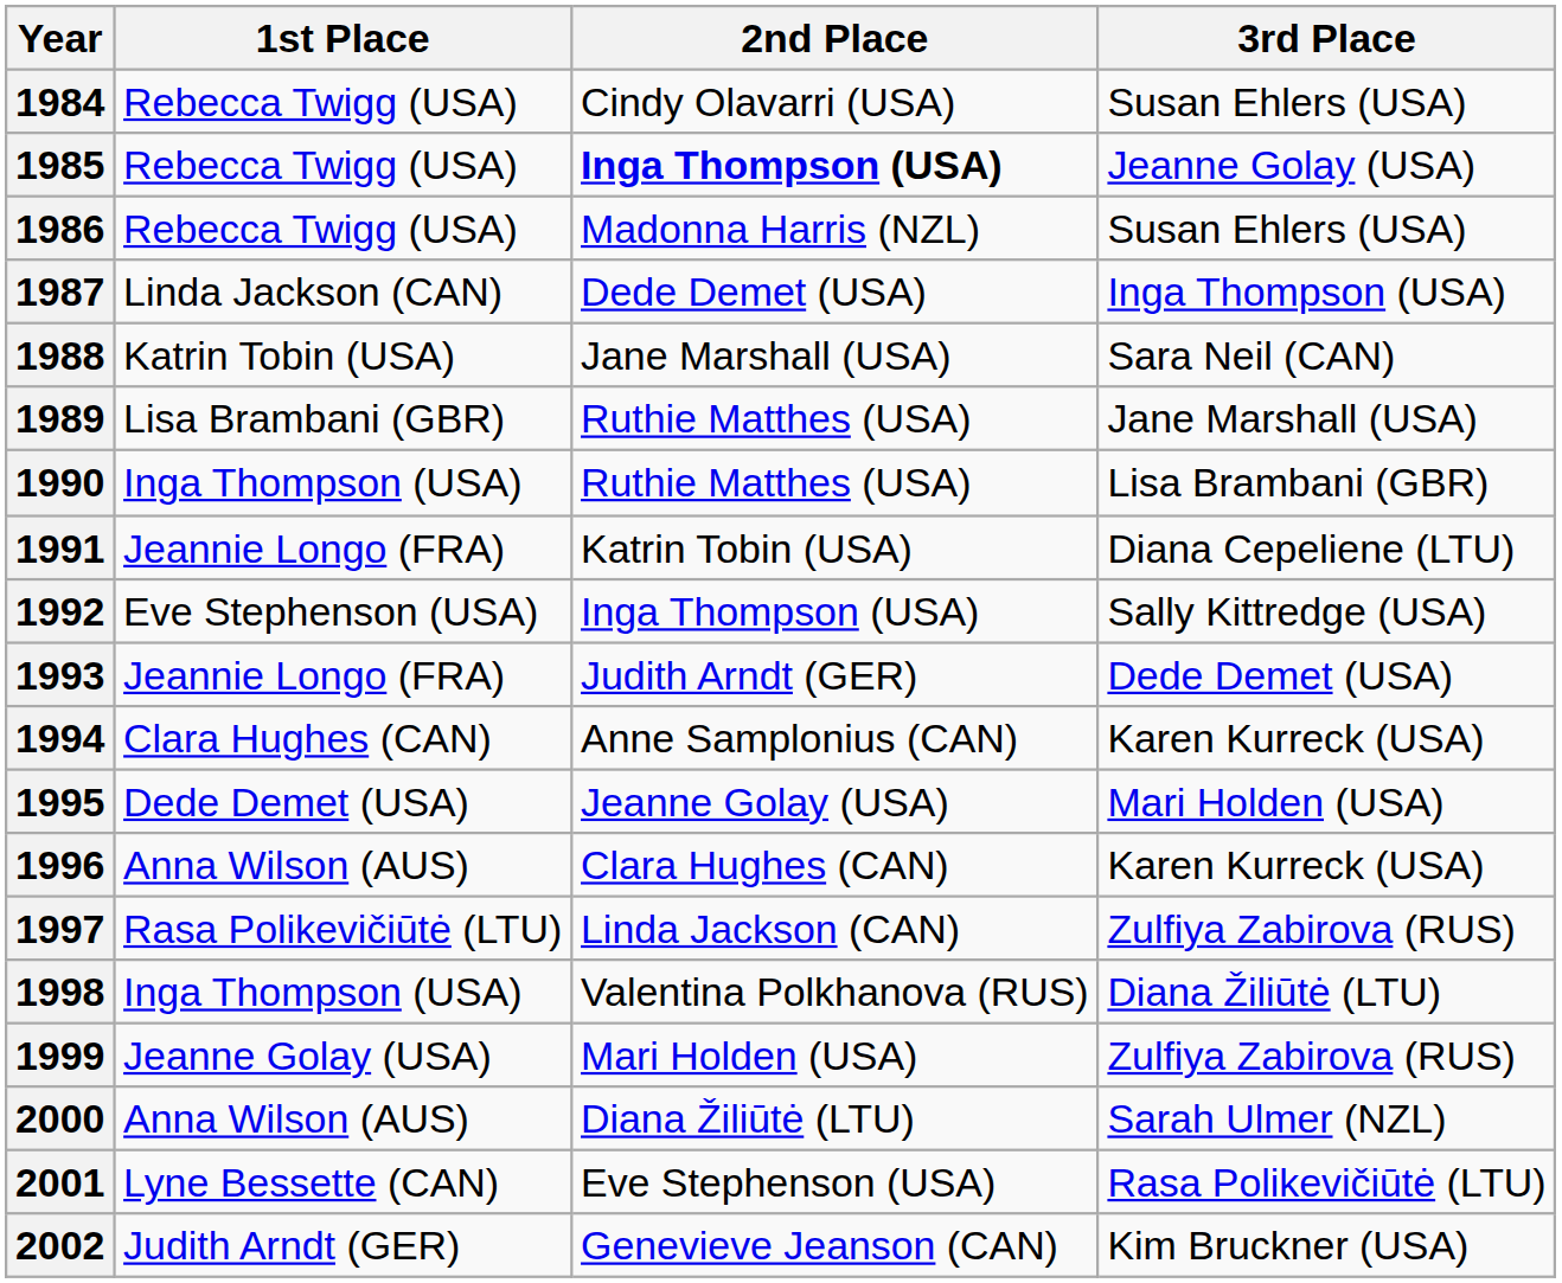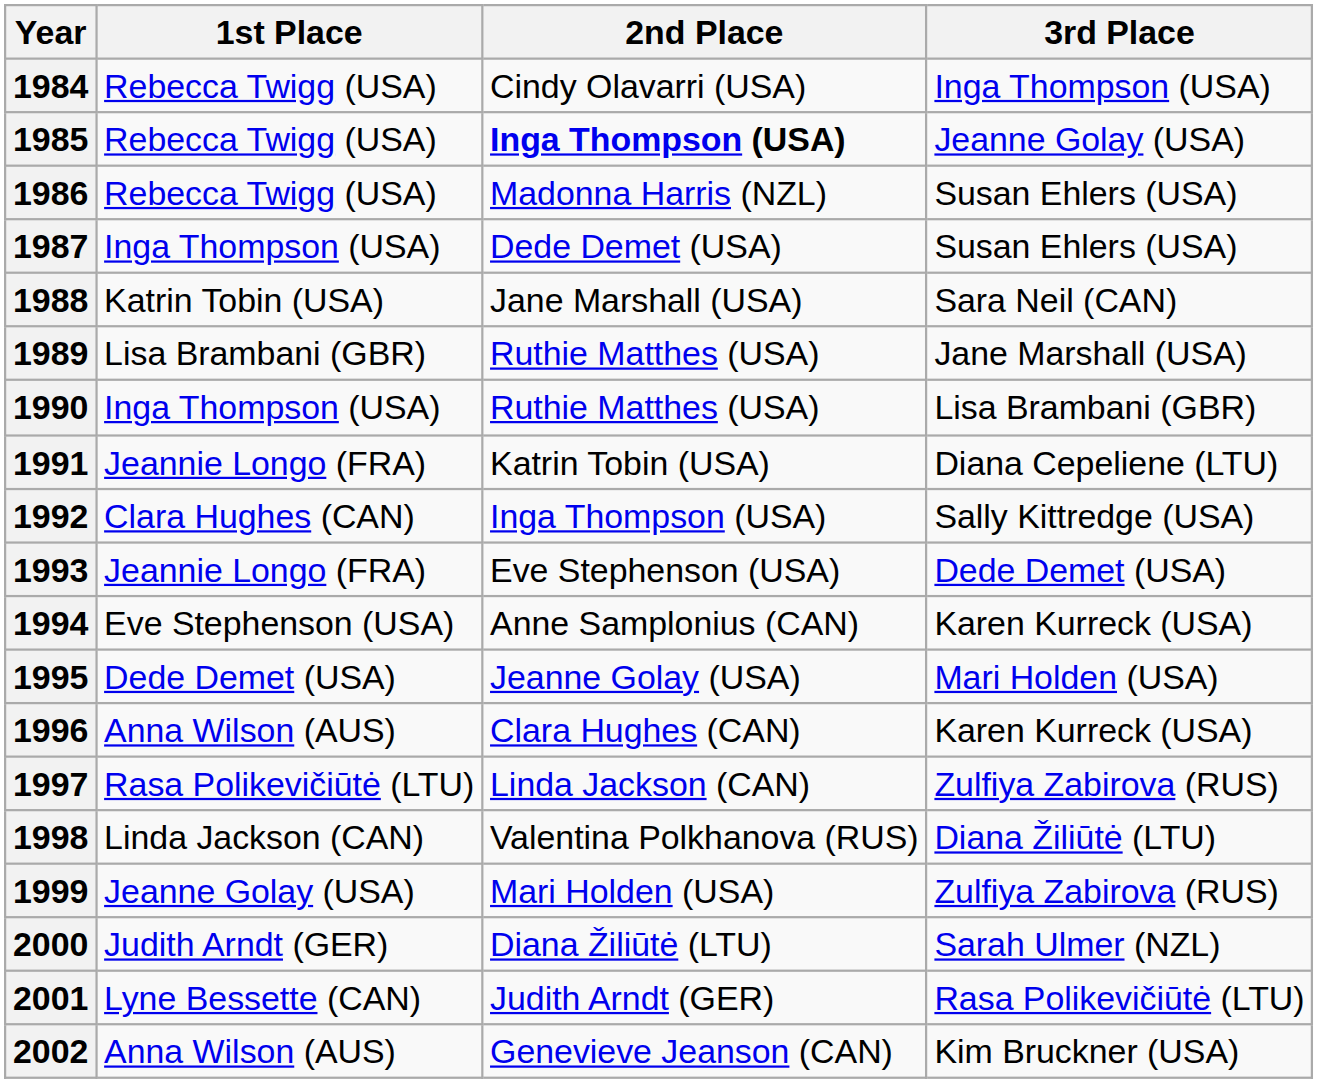 <table class="wikitable sortable" style="font-size:95%">
 <tr>
 <th>Year</th>
 <th>1st Place</th>
 <th>2nd Place</th>
 <th>3rd Place</th>
 </tr>
 <tr>
 <th>1984</th>
 <td><a href='#'>Rebecca Twigg</a> (USA)</td>
 <td>Cindy Olavarri (USA)</td>
-<td>Susan Ehlers (USA)</td>
+<td><a href='#'>Inga Thompson</a> (USA)</td>
 </tr>
 <tr>
 <th>1985</th>
 <td><a href='#'>Rebecca Twigg</a> (USA)</td>
 <td><strong><a href='#'>Inga Thompson</a> (USA)</strong></td>
 <td><a href='#'>Jeanne Golay</a> (USA)</td>
 </tr>
 <tr>
 <th>1986</th>
 <td><a href='#'>Rebecca Twigg</a> (USA)</td>
 <td><a href='#'>Madonna Harris</a> (NZL)</td>
 <td>Susan Ehlers (USA)</td>
 </tr>
 <tr>
 <th>1987</th>
-<td>Linda Jackson (CAN)</td>
+<td><a href='#'>Inga Thompson</a> (USA)</td>
 <td><a href='#'>Dede Demet</a> (USA)</td>
-<td><a href='#'>Inga Thompson</a> (USA)</td>
+<td>Susan Ehlers (USA)</td>
 </tr>
 <tr>
 <th>1988</th>
 <td>Katrin Tobin (USA)</td>
 <td>Jane Marshall (USA)</td>
 <td>Sara Neil (CAN)</td>
 </tr>
 <tr>
 <th>1989</th>
 <td>Lisa Brambani (GBR)</td>
 <td><a href='#'>Ruthie Matthes</a> (USA)</td>
 <td>Jane Marshall (USA)</td>
 </tr>
 <tr>
 <th>1990</th>
 <td><a href='#'>Inga Thompson</a> (USA)</td>
 <td><a href='#'>Ruthie Matthes</a> (USA)</td>
 <td>Lisa Brambani (GBR)</td>
 </tr>
 <tr>
 <th>1991</th>
 <td><a href='#'>Jeannie Longo</a> (FRA)</td>
 <td>Katrin Tobin (USA)</td>
 <td>Diana Cepeliene (LTU)</td>
 </tr>
 <tr>
 <th>1992</th>
-<td>Eve Stephenson (USA)</td>
+<td><a href='#'>Clara Hughes</a> (CAN)</td>
 <td><a href='#'>Inga Thompson</a> (USA)</td>
 <td>Sally Kittredge (USA)</td>
 </tr>
 <tr>
 <th>1993</th>
 <td><a href='#'>Jeannie Longo</a> (FRA)</td>
-<td><a href='#'>Judith Arndt</a> (GER)</td>
+<td>Eve Stephenson (USA)</td>
 <td><a href='#'>Dede Demet</a> (USA)</td>
 </tr>
 <tr>
 <th>1994</th>
-<td><a href='#'>Clara Hughes</a> (CAN)</td>
+<td>Eve Stephenson (USA)</td>
 <td>Anne Samplonius (CAN)</td>
 <td>Karen Kurreck (USA)</td>
 </tr>
 <tr>
 <th>1995</th>
 <td><a href='#'>Dede Demet</a> (USA)</td>
 <td><a href='#'>Jeanne Golay</a> (USA)</td>
 <td><a href='#'>Mari Holden</a> (USA)</td>
 </tr>
 <tr>
 <th>1996</th>
 <td><a href='#'>Anna Wilson</a> (AUS)</td>
 <td><a href='#'>Clara Hughes</a> (CAN)</td>
 <td>Karen Kurreck (USA)</td>
 </tr>
 <tr>
 <th>1997</th>
 <td><a href='#'>Rasa Polikevičiūtė</a> (LTU)</td>
 <td><a href='#'>Linda Jackson</a> (CAN)</td>
 <td><a href='#'>Zulfiya Zabirova</a> (RUS)</td>
 </tr>
 <tr>
 <th>1998</th>
-<td><a href='#'>Inga Thompson</a> (USA)</td>
+<td>Linda Jackson (CAN)</td>
 <td>Valentina Polkhanova (RUS)</td>
 <td><a href='#'>Diana Žiliūtė</a> (LTU)</td>
 </tr>
 <tr>
 <th>1999</th>
 <td><a href='#'>Jeanne Golay</a> (USA)</td>
 <td><a href='#'>Mari Holden</a> (USA)</td>
 <td><a href='#'>Zulfiya Zabirova</a> (RUS)</td>
 </tr>
 <tr>
 <th>2000</th>
-<td><a href='#'>Anna Wilson</a> (AUS)</td>
+<td><a href='#'>Judith Arndt</a> (GER)</td>
 <td><a href='#'>Diana Žiliūtė</a> (LTU)</td>
 <td><a href='#'>Sarah Ulmer</a> (NZL)</td>
 </tr>
 <tr>
 <th>2001</th>
 <td><a href='#'>Lyne Bessette</a> (CAN)</td>
-<td>Eve Stephenson (USA)</td>
+<td><a href='#'>Judith Arndt</a> (GER)</td>
 <td><a href='#'>Rasa Polikevičiūtė</a> (LTU)</td>
 </tr>
 <tr>
 <th>2002</th>
-<td><a href='#'>Judith Arndt</a> (GER)</td>
+<td><a href='#'>Anna Wilson</a> (AUS)</td>
 <td><a href='#'>Genevieve Jeanson</a> (CAN)</td>
 <td>Kim Bruckner (USA)</td>
 </tr>
 </table>
